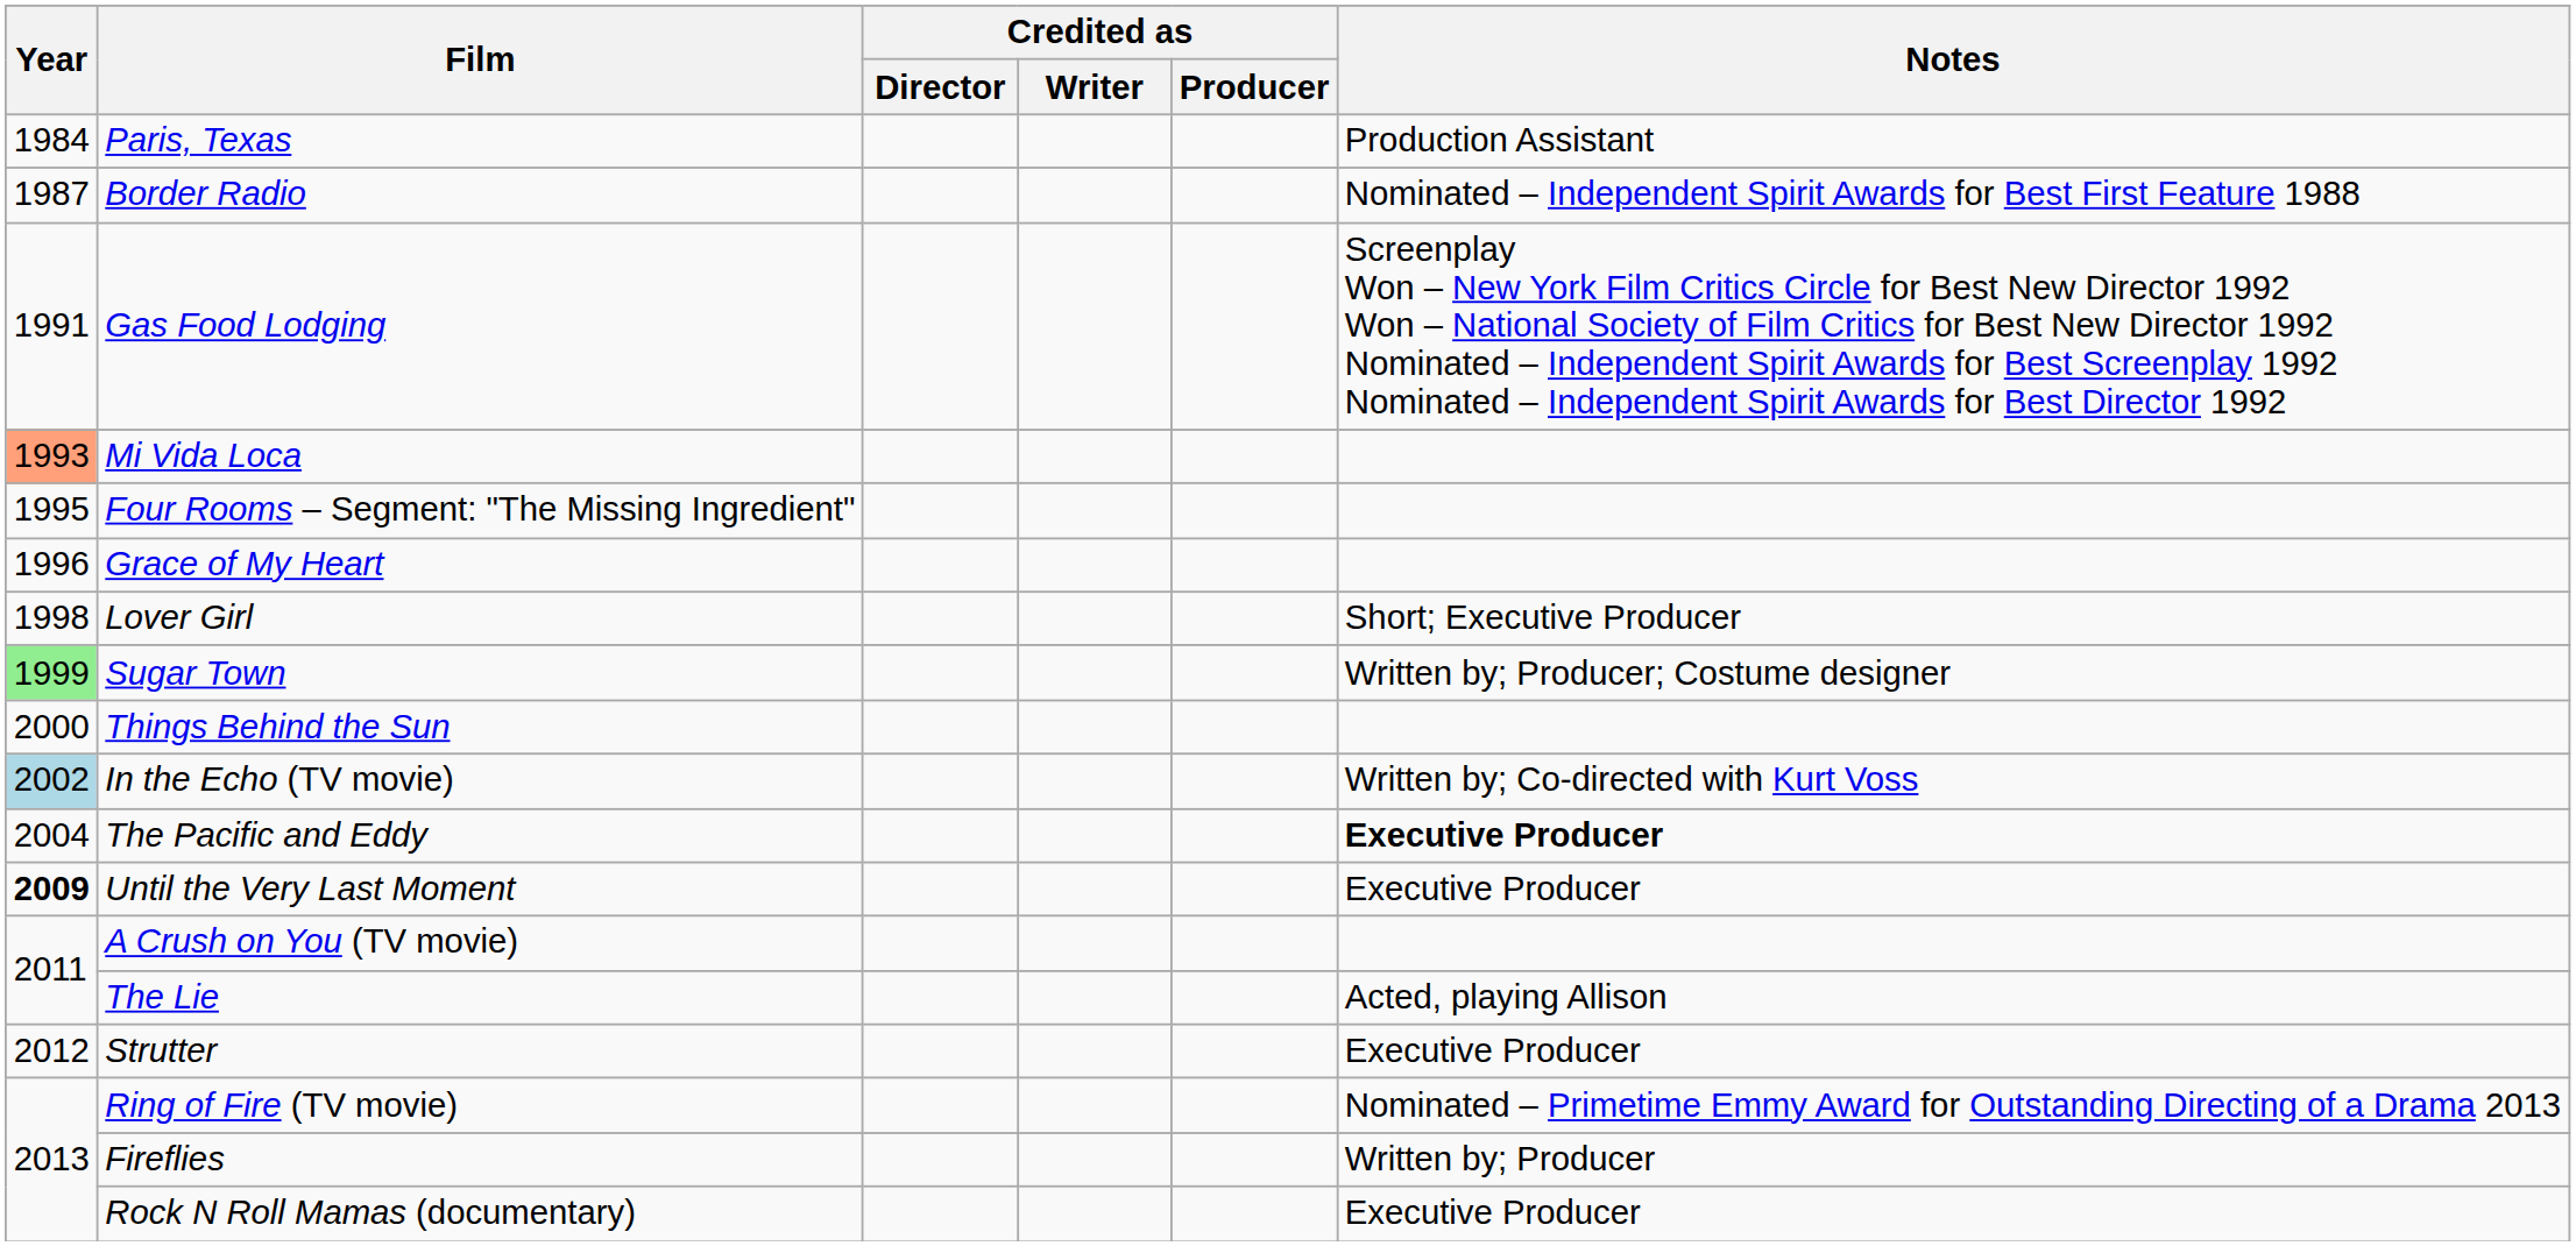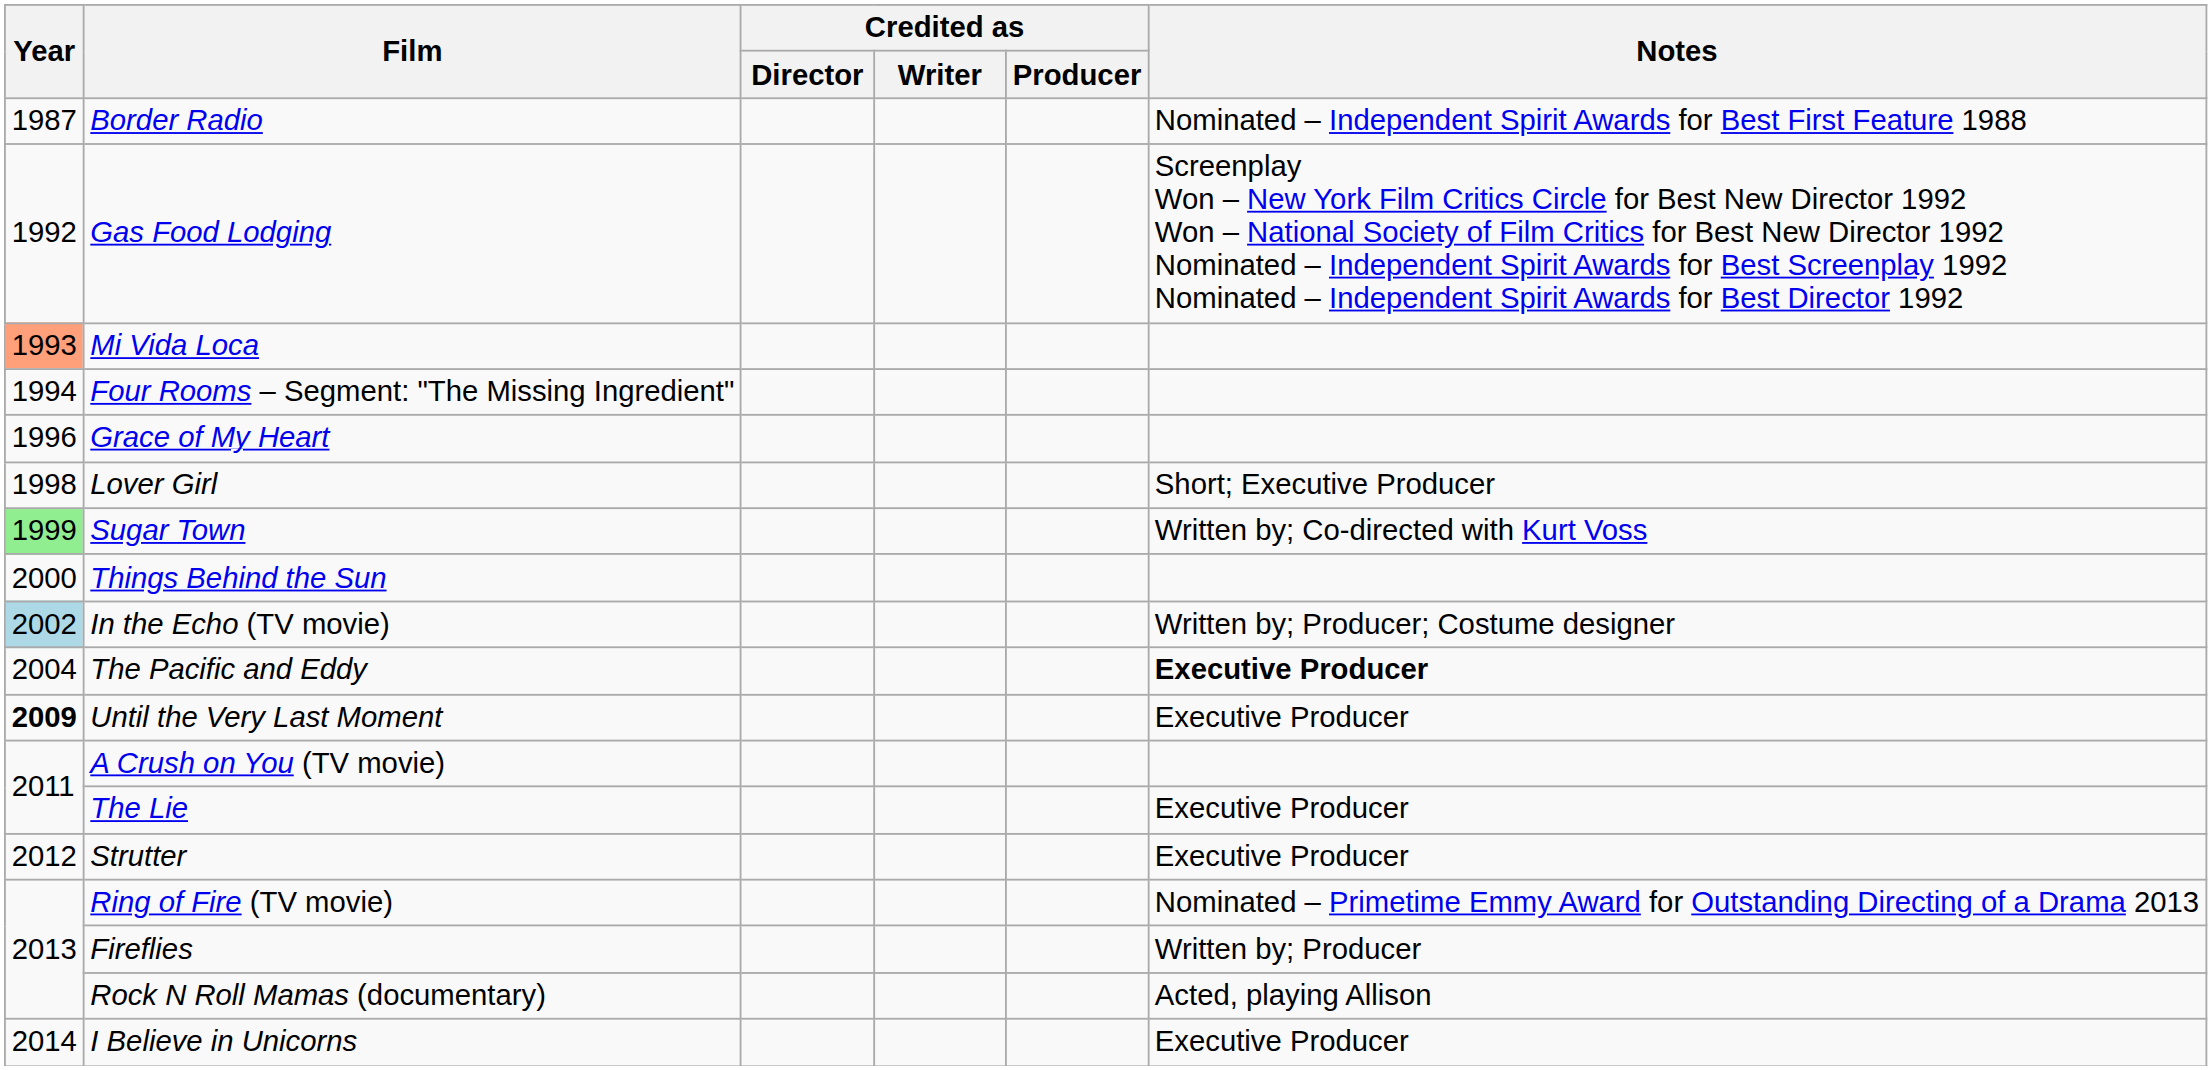 <table class="wikitable" style="text-align:left">
 <tr>
 <th rowspan="2" width="33">Year</th>
 <th rowspan="2">Film</th>
 <th colspan="3">Credited as</th>
 <th rowspan="2">Notes</th>
 </tr>
 <tr>
 <th width=65>Director</th>
 <th width=65>Writer</th>
 <th width=65>Producer</th>
 </tr>
 <tr>
-<td>1984</td>
-<td align="left"><em><a href='#'>Paris, Texas</a></em></td>
-<td></td>
-<td></td>
-<td></td>
-<td align="left">Production Assistant</td>
-</tr>
-<tr>
 <td>1987</td>
 <td align="left"><em><a href='#'>Border Radio</a></em></td>
 <td></td>
 <td></td>
 <td></td>
 <td align="left">Nominated – <a href='#'>Independent Spirit Awards</a> for <a href='#'>Best First Feature</a> 1988</td>
 </tr>
 <tr>
-<td>1991</td>
+<td>1992</td>
 <td align="left"><em><a href='#'>Gas Food Lodging</a></em></td>
 <td></td>
 <td></td>
 <td></td>
 <td align="left">Screenplay<br>Won – <a href='#'>New York Film Critics Circle</a> for Best New Director 1992<br>Won – <a href='#'>National Society of Film Critics</a> for Best New Director 1992<br>Nominated – <a href='#'>Independent Spirit Awards</a> for <a href='#'>Best Screenplay</a> 1992<br>Nominated – <a href='#'>Independent Spirit Awards</a> for <a href='#'>Best Director</a> 1992</td>
 </tr>
 <tr>
 <td style="background: lightsalmon;">1993</td>
 <td align="left"><em><a href='#'>Mi Vida Loca</a></em></td>
 <td></td>
 <td></td>
 <td></td>
 <td></td>
 </tr>
 <tr>
-<td>1995</td>
+<td>1994</td>
 <td align="left"><em><a href='#'>Four Rooms</a></em> – Segment: "The Missing Ingredient"</td>
 <td></td>
 <td></td>
 <td></td>
 <td></td>
 </tr>
 <tr>
 <td>1996</td>
 <td align="left"><em><a href='#'>Grace of My Heart</a></em></td>
 <td></td>
 <td></td>
 <td></td>
 <td></td>
 </tr>
 <tr>
 <td>1998</td>
 <td align="left"><em>Lover Girl</em></td>
 <td></td>
 <td></td>
 <td></td>
 <td align="left">Short; Executive Producer</td>
 </tr>
 <tr>
 <td style="background: lightgreen;">1999</td>
 <td align="left"><em><a href='#'>Sugar Town</a></em></td>
 <td></td>
 <td></td>
 <td></td>
-<td align="left">Written by; Producer; Costume designer</td>
+<td align="left">Written by; Co-directed with <a href='#'>Kurt Voss</a></td>
 </tr>
 <tr>
 <td>2000</td>
 <td align="left"><em><a href='#'>Things Behind the Sun</a></em></td>
 <td></td>
 <td></td>
 <td></td>
 <td></td>
 </tr>
 <tr>
 <td style="background: lightblue;">2002</td>
 <td align="left"><em>In the Echo</em> (TV movie)</td>
 <td></td>
 <td></td>
 <td></td>
-<td align="left">Written by; Co-directed with <a href='#'>Kurt Voss</a></td>
+<td align="left">Written by; Producer; Costume designer</td>
 </tr>
 <tr>
 <td>2004</td>
 <td align="left"><em>The Pacific and Eddy</em></td>
 <td></td>
 <td></td>
 <td></td>
 <td align="left"><strong>Executive Producer</strong></td>
 </tr>
 <tr>
 <td><strong>2009</strong></td>
 <td align="left"><em>Until the Very Last Moment</em></td>
 <td></td>
 <td></td>
 <td></td>
 <td align="left">Executive Producer</td>
 </tr>
 <tr>
 <td rowspan="2">2011</td>
 <td align="left"><em><a href='#'>A Crush on You</a></em> (TV movie)</td>
 <td></td>
 <td></td>
 <td></td>
 <td align="left"></td>
 </tr>
 <tr>
 <td align="left"><em><a href='#'>The Lie</a></em></td>
 <td></td>
 <td></td>
 <td></td>
-<td align="left">Acted, playing Allison</td>
+<td align="left">Executive Producer</td>
 </tr>
 <tr>
 <td>2012</td>
 <td align="left"><em>Strutter</em></td>
 <td></td>
 <td></td>
 <td></td>
 <td align="left">Executive Producer</td>
 </tr>
 <tr>
 <td rowspan="3">2013</td>
 <td align="left"><em><a href='#'>Ring of Fire</a></em> (TV movie)</td>
 <td></td>
 <td></td>
 <td></td>
 <td align="left">Nominated – <a href='#'>Primetime Emmy Award</a> for <a href='#'>Outstanding Directing of a Drama</a> 2013</td>
 </tr>
 <tr>
 <td align="left"><em>Fireflies</em></td>
 <td></td>
 <td></td>
 <td></td>
 <td align="left">Written by; Producer</td>
 </tr>
 <tr>
 <td align="left"><em>Rock N Roll Mamas</em> (documentary)</td>
 <td></td>
 <td></td>
 <td></td>
+<td align="left">Acted, playing Allison</td>
+</tr>
+<tr>
+<td>2014</td>
+<td align="left"><em>I Believe in Unicorns</em></td>
+<td></td>
+<td></td>
+<td></td>
 <td align="left">Executive Producer</td>
 </tr>
 </table>
